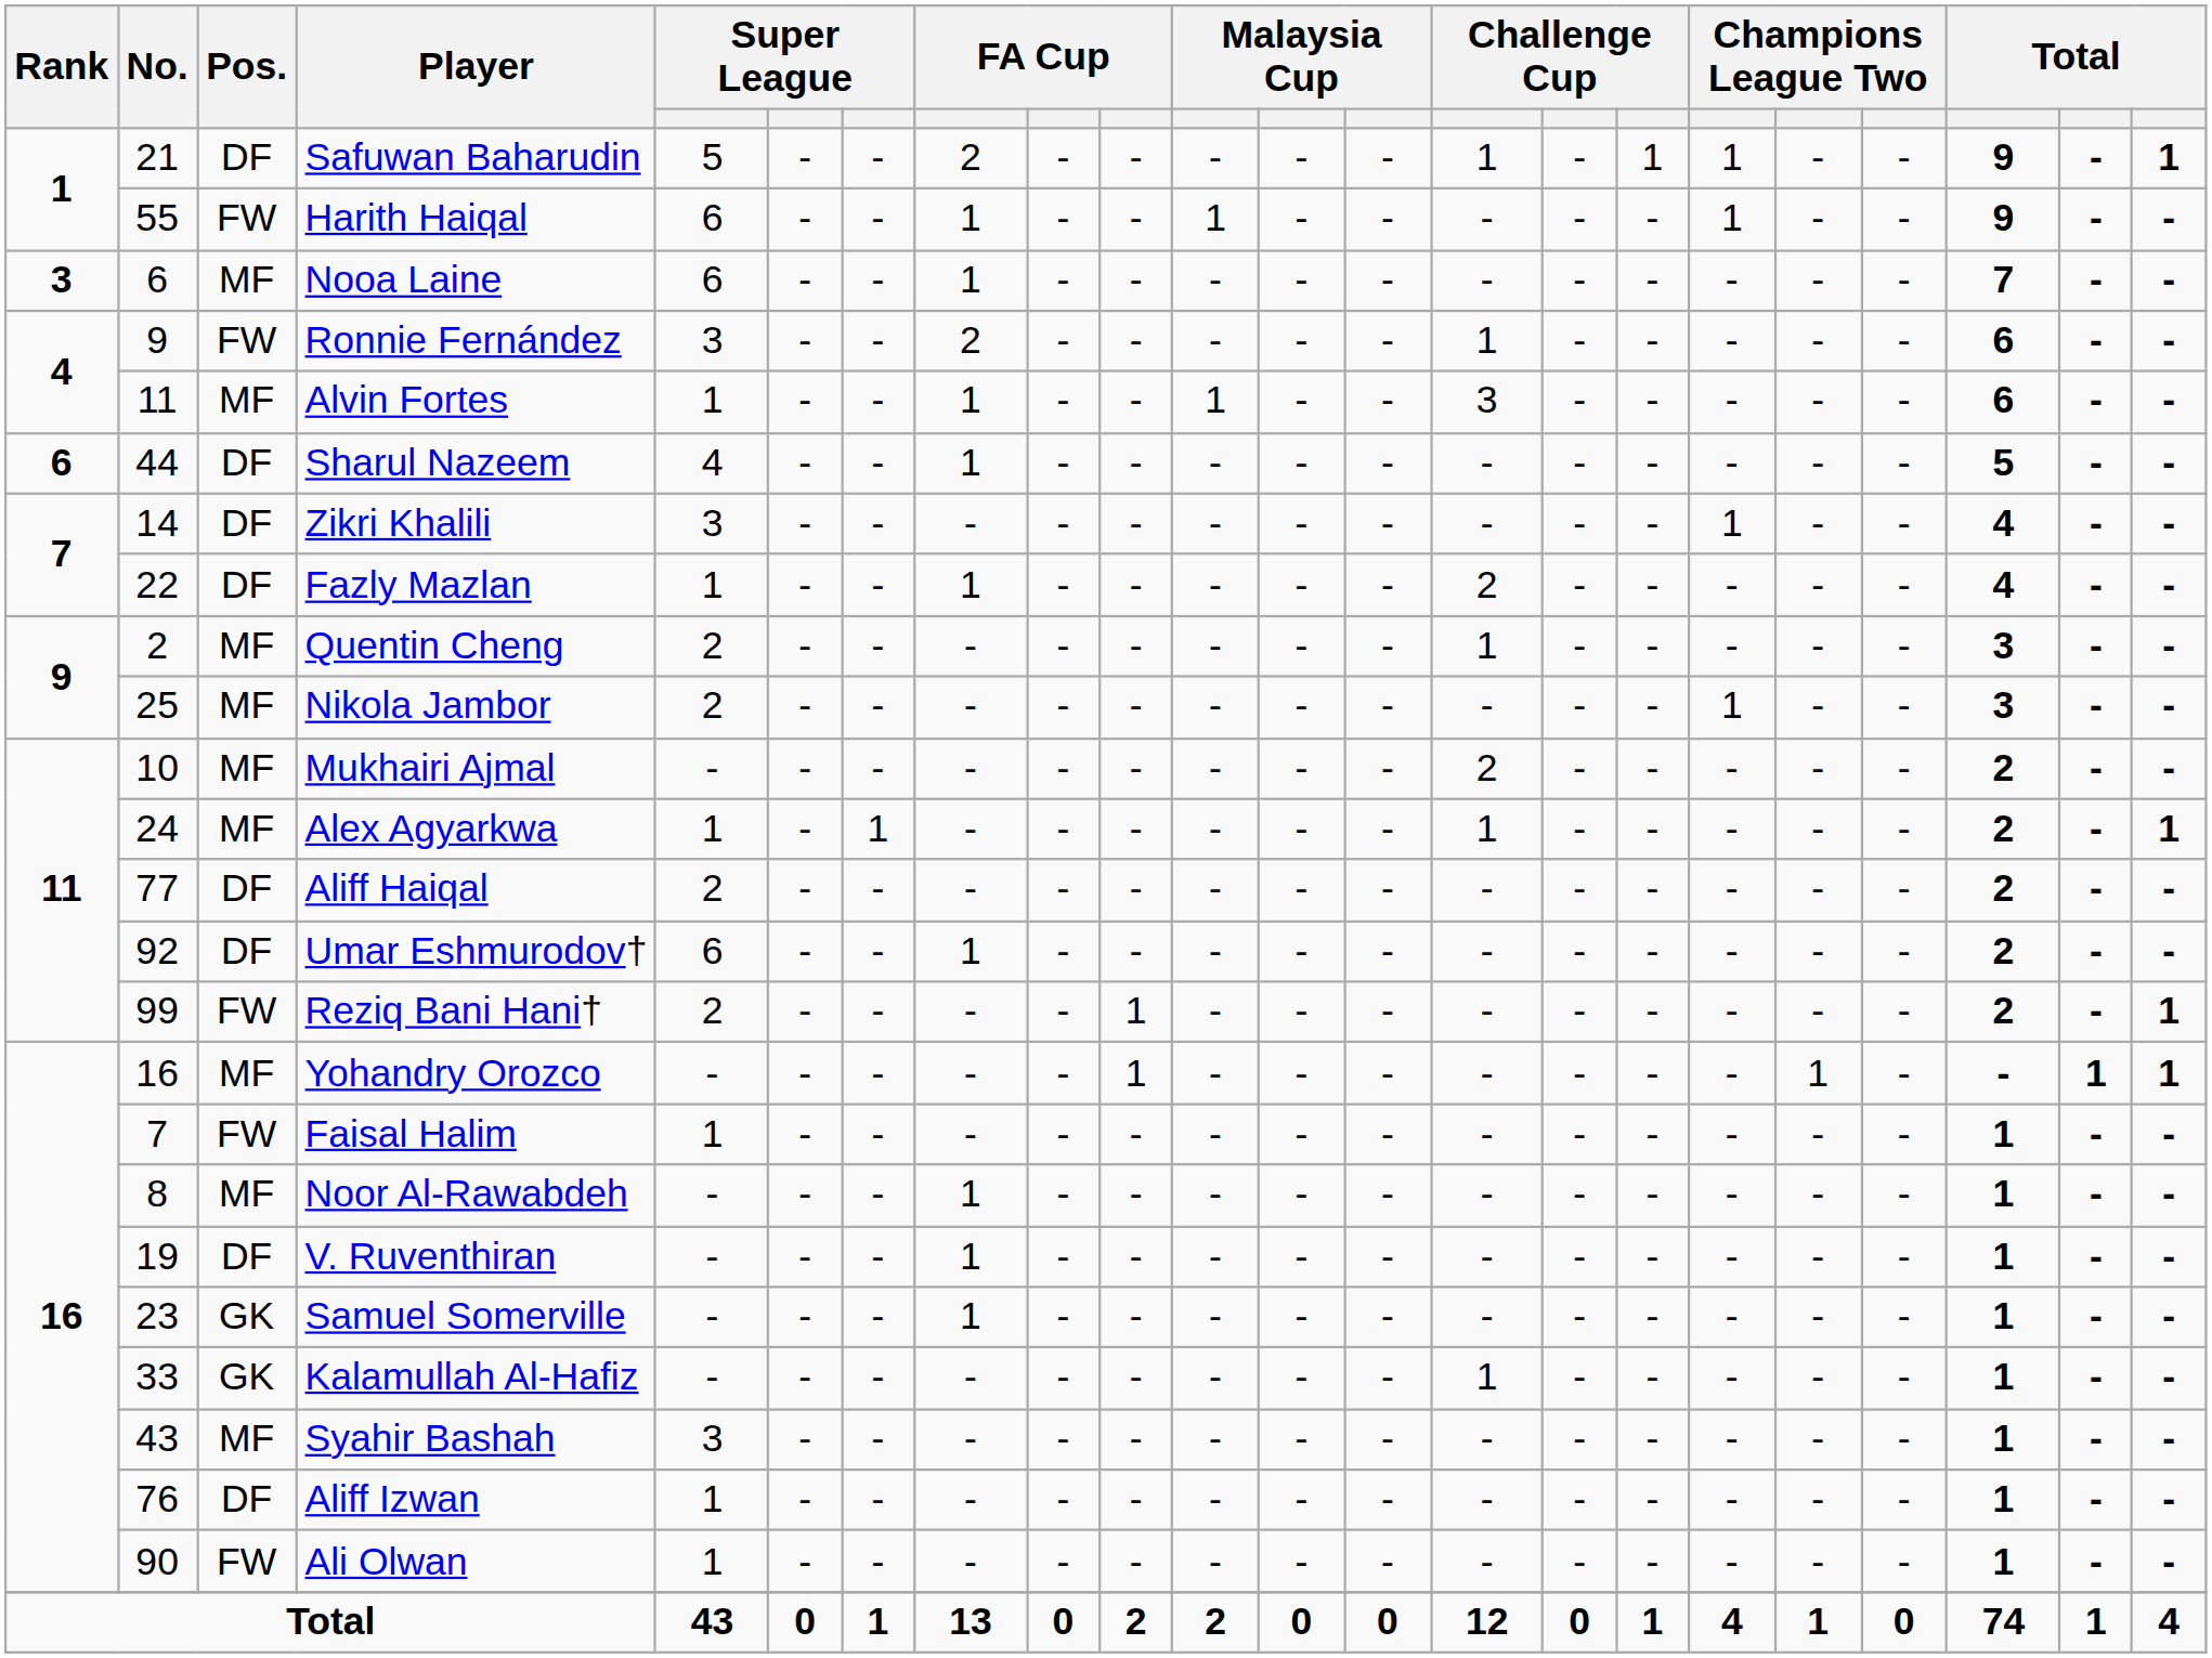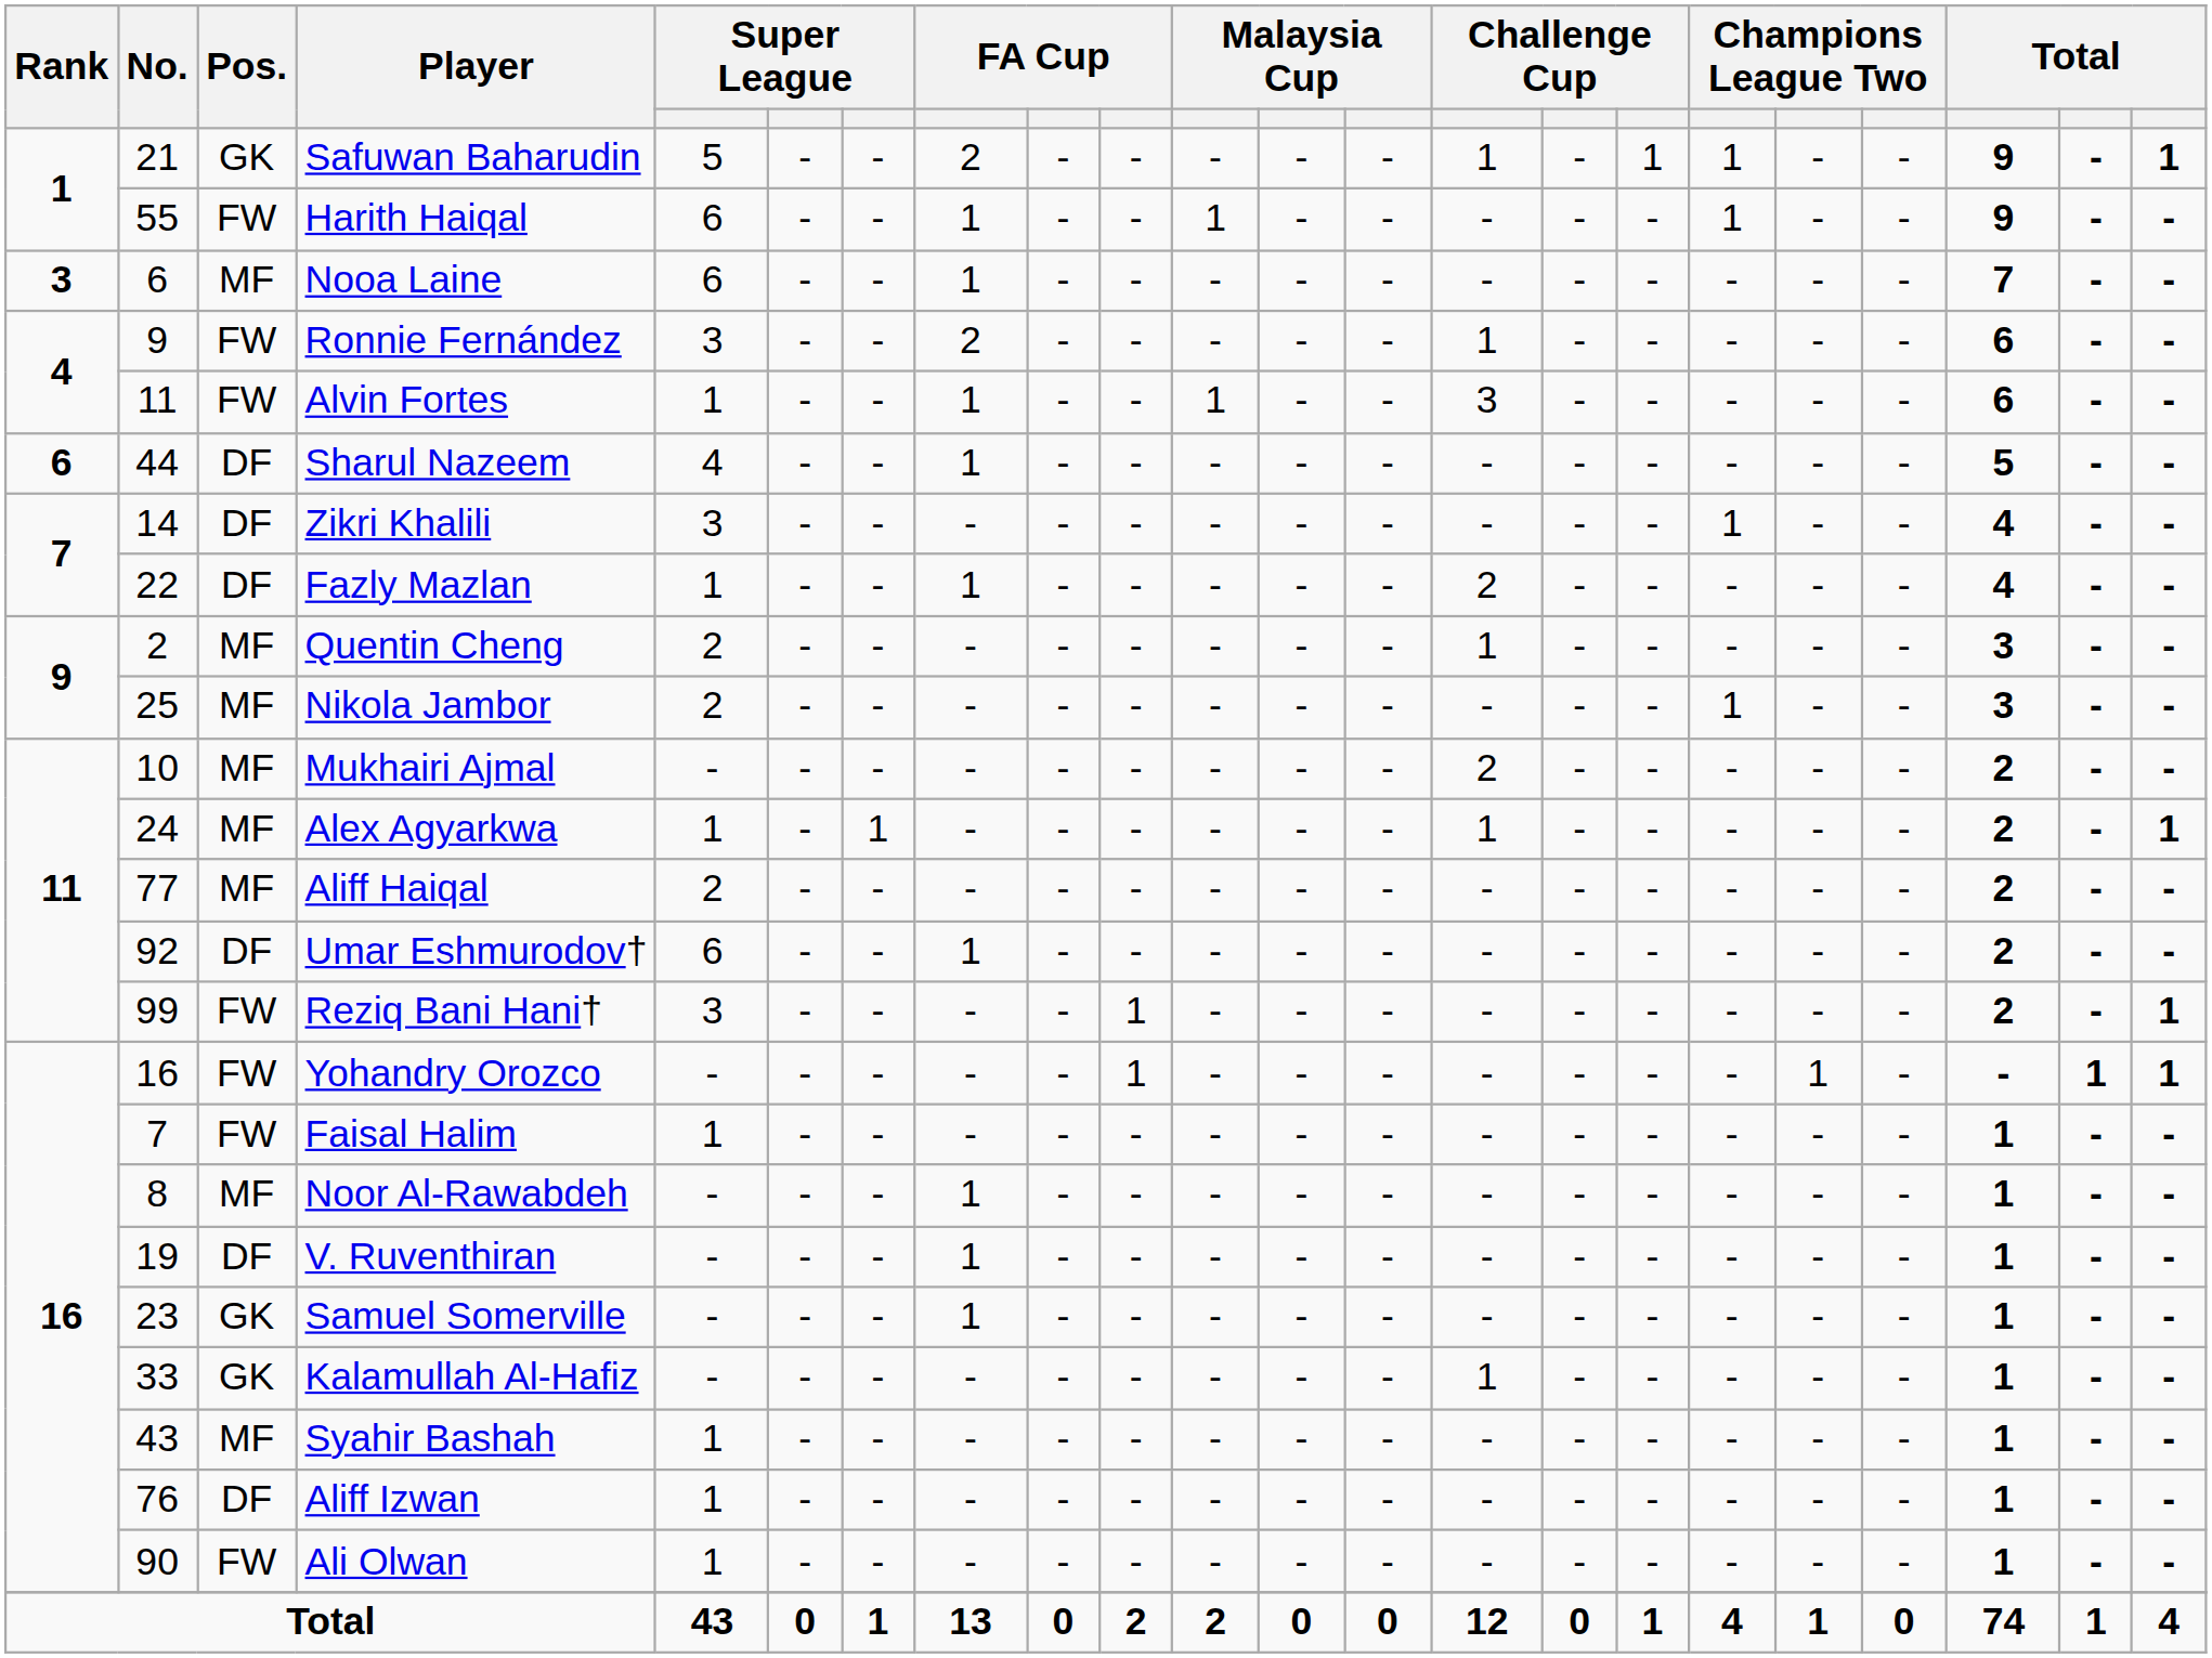 <table class="wikitable sortable" style="text-align:center">
 <tr>
 <th rowspan="2">Rank</th>
 <th rowspan="2">No.</th>
 <th rowspan="2">Pos.</th>
 <th rowspan="2">Player</th>
 <th colspan="3" style="width:100px;">Super League</th>
 <th colspan="3" style="width:100px;">FA Cup</th>
 <th colspan="3" style="width:100px;">Malaysia Cup</th>
 <th colspan="3" style="width:100px;">Challenge Cup</th>
 <th colspan="3" style="width:100px;">Champions League Two</th>
 <th colspan="3" style="width:100px;">Total</th>
 </tr>
 <tr>
 <th></th>
 <th></th>
 <th></th>
 <th></th>
 <th></th>
 <th></th>
 <th></th>
 <th></th>
 <th></th>
 <th></th>
 <th></th>
 <th></th>
 <th></th>
 <th></th>
 <th></th>
 <th></th>
 <th></th>
 <th></th>
 </tr>
 <tr>
 <td rowspan="2"><strong>1</strong></td>
 <td>21</td>
-<td>DF</td>
+<td>GK</td>
 <td align="left"> <a href='#'>Safuwan Baharudin</a></td>
 <td>5</td>
 <td>-</td>
 <td>-</td>
 <td>2</td>
 <td>-</td>
 <td>-</td>
 <td>-</td>
 <td>-</td>
 <td>-</td>
 <td>1</td>
 <td>-</td>
 <td>1</td>
 <td>1</td>
 <td>-</td>
 <td>-</td>
 <td><strong>9</strong></td>
 <td><strong>-</strong></td>
 <td><strong>1</strong></td>
 </tr>
 <tr>
 <td>55</td>
 <td>FW</td>
 <td align="left"> <a href='#'>Harith Haiqal</a></td>
 <td>6</td>
 <td>-</td>
 <td>-</td>
 <td>1</td>
 <td>-</td>
 <td>-</td>
 <td>1</td>
 <td>-</td>
 <td>-</td>
 <td>-</td>
 <td>-</td>
 <td>-</td>
 <td>1</td>
 <td>-</td>
 <td>-</td>
 <td><strong>9</strong></td>
 <td><strong>-</strong></td>
 <td><strong>-</strong></td>
 </tr>
 <tr>
 <td><strong>3</strong></td>
 <td>6</td>
 <td>MF</td>
 <td align="left"> <a href='#'>Nooa Laine</a></td>
 <td>6</td>
 <td>-</td>
 <td>-</td>
 <td>1</td>
 <td>-</td>
 <td>-</td>
 <td>-</td>
 <td>-</td>
 <td>-</td>
 <td>-</td>
 <td>-</td>
 <td>-</td>
 <td>-</td>
 <td>-</td>
 <td>-</td>
 <td><strong>7</strong></td>
 <td><strong>-</strong></td>
 <td><strong>-</strong></td>
 </tr>
 <tr>
 <td rowspan="2"><strong>4</strong></td>
 <td>9</td>
 <td>FW</td>
 <td align="left"> <a href='#'>Ronnie Fernández</a></td>
 <td>3</td>
 <td>-</td>
 <td>-</td>
 <td>2</td>
 <td>-</td>
 <td>-</td>
 <td>-</td>
 <td>-</td>
 <td>-</td>
 <td>1</td>
 <td>-</td>
 <td>-</td>
 <td>-</td>
 <td>-</td>
 <td>-</td>
 <td><strong>6</strong></td>
 <td><strong>-</strong></td>
 <td><strong>-</strong></td>
 </tr>
 <tr>
 <td>11</td>
-<td>MF</td>
+<td>FW</td>
 <td align="left"> <a href='#'>Alvin Fortes</a></td>
 <td>1</td>
 <td>-</td>
 <td>-</td>
 <td>1</td>
 <td>-</td>
 <td>-</td>
 <td>1</td>
 <td>-</td>
 <td>-</td>
 <td>3</td>
 <td>-</td>
 <td>-</td>
 <td>-</td>
 <td>-</td>
 <td>-</td>
 <td><strong>6</strong></td>
 <td><strong>-</strong></td>
 <td><strong>-</strong></td>
 </tr>
 <tr>
 <td><strong>6</strong></td>
 <td>44</td>
 <td>DF</td>
 <td align="left"> <a href='#'>Sharul Nazeem</a></td>
 <td>4</td>
 <td>-</td>
 <td>-</td>
 <td>1</td>
 <td>-</td>
 <td>-</td>
 <td>-</td>
 <td>-</td>
 <td>-</td>
 <td>-</td>
 <td>-</td>
 <td>-</td>
 <td>-</td>
 <td>-</td>
 <td>-</td>
 <td><strong>5</strong></td>
 <td><strong>-</strong></td>
 <td><strong>-</strong></td>
 </tr>
 <tr>
 <td rowspan="2"><strong>7</strong></td>
 <td>14</td>
 <td>DF</td>
 <td align="left"> <a href='#'>Zikri Khalili</a></td>
 <td>3</td>
 <td>-</td>
 <td>-</td>
 <td>-</td>
 <td>-</td>
 <td>-</td>
 <td>-</td>
 <td>-</td>
 <td>-</td>
 <td>-</td>
 <td>-</td>
 <td>-</td>
 <td>1</td>
 <td>-</td>
 <td>-</td>
 <td><strong>4</strong></td>
 <td><strong>-</strong></td>
 <td><strong>-</strong></td>
 </tr>
 <tr>
 <td>22</td>
 <td>DF</td>
 <td align="left"> <a href='#'>Fazly Mazlan</a></td>
 <td>1</td>
 <td>-</td>
 <td>-</td>
 <td>1</td>
 <td>-</td>
 <td>-</td>
 <td>-</td>
 <td>-</td>
 <td>-</td>
 <td>2</td>
 <td>-</td>
 <td>-</td>
 <td>-</td>
 <td>-</td>
 <td>-</td>
 <td><strong>4</strong></td>
 <td><strong>-</strong></td>
 <td><strong>-</strong></td>
 </tr>
 <tr>
 <td rowspan="2"><strong>9</strong></td>
 <td>2</td>
 <td>MF</td>
 <td align="left"> <a href='#'>Quentin Cheng</a></td>
 <td>2</td>
 <td>-</td>
 <td>-</td>
 <td>-</td>
 <td>-</td>
 <td>-</td>
 <td>-</td>
 <td>-</td>
 <td>-</td>
 <td>1</td>
 <td>-</td>
 <td>-</td>
 <td>-</td>
 <td>-</td>
 <td>-</td>
 <td><strong>3</strong></td>
 <td><strong>-</strong></td>
 <td><strong>-</strong></td>
 </tr>
 <tr>
 <td>25</td>
 <td>MF</td>
 <td align="left"> <a href='#'>Nikola Jambor</a></td>
 <td>2</td>
 <td>-</td>
 <td>-</td>
 <td>-</td>
 <td>-</td>
 <td>-</td>
 <td>-</td>
 <td>-</td>
 <td>-</td>
 <td>-</td>
 <td>-</td>
 <td>-</td>
 <td>1</td>
 <td>-</td>
 <td>-</td>
 <td><strong>3</strong></td>
 <td><strong>-</strong></td>
 <td><strong>-</strong></td>
 </tr>
 <tr>
 <td rowspan="5"><strong>11</strong></td>
 <td>10</td>
 <td>MF</td>
 <td align="left"> <a href='#'>Mukhairi Ajmal</a></td>
 <td>-</td>
 <td>-</td>
 <td>-</td>
 <td>-</td>
 <td>-</td>
 <td>-</td>
 <td>-</td>
 <td>-</td>
 <td>-</td>
 <td>2</td>
 <td>-</td>
 <td>-</td>
 <td>-</td>
 <td>-</td>
 <td>-</td>
 <td><strong>2</strong></td>
 <td><strong>-</strong></td>
 <td><strong>-</strong></td>
 </tr>
 <tr>
 <td>24</td>
 <td>MF</td>
 <td align="left"> <a href='#'>Alex Agyarkwa</a></td>
 <td>1</td>
 <td>-</td>
 <td>1</td>
 <td>-</td>
 <td>-</td>
 <td>-</td>
 <td>-</td>
 <td>-</td>
 <td>-</td>
 <td>1</td>
 <td>-</td>
 <td>-</td>
 <td>-</td>
 <td>-</td>
 <td>-</td>
 <td><strong>2</strong></td>
 <td><strong>-</strong></td>
 <td><strong>1</strong></td>
 </tr>
 <tr>
 <td>77</td>
-<td>DF</td>
+<td>MF</td>
 <td align="left"> <a href='#'>Aliff Haiqal</a></td>
 <td>2</td>
 <td>-</td>
 <td>-</td>
 <td>-</td>
 <td>-</td>
 <td>-</td>
 <td>-</td>
 <td>-</td>
 <td>-</td>
 <td>-</td>
 <td>-</td>
 <td>-</td>
 <td>-</td>
 <td>-</td>
 <td>-</td>
 <td><strong>2</strong></td>
 <td><strong>-</strong></td>
 <td><strong>-</strong></td>
 </tr>
 <tr>
 <td>92</td>
 <td>DF</td>
 <td align="left"> <a href='#'>Umar Eshmurodov</a>†</td>
 <td>6</td>
 <td>-</td>
 <td>-</td>
 <td>1</td>
 <td>-</td>
 <td>-</td>
 <td>-</td>
 <td>-</td>
 <td>-</td>
 <td>-</td>
 <td>-</td>
 <td>-</td>
 <td>-</td>
 <td>-</td>
 <td>-</td>
 <td><strong>2</strong></td>
 <td><strong>-</strong></td>
 <td><strong>-</strong></td>
 </tr>
 <tr>
 <td>99</td>
 <td>FW</td>
 <td align="left"> <a href='#'>Reziq Bani Hani</a>†</td>
-<td>2</td>
+<td>3</td>
 <td>-</td>
 <td>-</td>
 <td>-</td>
 <td>-</td>
 <td>1</td>
 <td>-</td>
 <td>-</td>
 <td>-</td>
 <td>-</td>
 <td>-</td>
 <td>-</td>
 <td>-</td>
 <td>-</td>
 <td>-</td>
 <td><strong>2</strong></td>
 <td><strong>-</strong></td>
 <td><strong>1</strong></td>
 </tr>
 <tr>
 <td rowspan="9"><strong>16</strong></td>
 <td>16</td>
-<td>MF</td>
+<td>FW</td>
 <td align="left"> <a href='#'>Yohandry Orozco</a></td>
 <td>-</td>
 <td>-</td>
 <td>-</td>
 <td>-</td>
 <td>-</td>
 <td>1</td>
 <td>-</td>
 <td>-</td>
 <td>-</td>
 <td>-</td>
 <td>-</td>
 <td>-</td>
 <td>-</td>
 <td>1</td>
 <td>-</td>
 <td><strong>-</strong></td>
 <td><strong>1</strong></td>
 <td><strong>1</strong></td>
 </tr>
 <tr>
 <td>7</td>
 <td>FW</td>
 <td align="left"> <a href='#'>Faisal Halim</a></td>
 <td>1</td>
 <td>-</td>
 <td>-</td>
 <td>-</td>
 <td>-</td>
 <td>-</td>
 <td>-</td>
 <td>-</td>
 <td>-</td>
 <td>-</td>
 <td>-</td>
 <td>-</td>
 <td>-</td>
 <td>-</td>
 <td>-</td>
 <td><strong>1</strong></td>
 <td><strong>-</strong></td>
 <td><strong>-</strong></td>
 </tr>
 <tr>
 <td>8</td>
 <td>MF</td>
 <td align="left"> <a href='#'>Noor Al-Rawabdeh</a></td>
 <td>-</td>
 <td>-</td>
 <td>-</td>
 <td>1</td>
 <td>-</td>
 <td>-</td>
 <td>-</td>
 <td>-</td>
 <td>-</td>
 <td>-</td>
 <td>-</td>
 <td>-</td>
 <td>-</td>
 <td>-</td>
 <td>-</td>
 <td><strong>1</strong></td>
 <td><strong>-</strong></td>
 <td><strong>-</strong></td>
 </tr>
 <tr>
 <td>19</td>
 <td>DF</td>
 <td align="left"> <a href='#'>V. Ruventhiran</a></td>
 <td>-</td>
 <td>-</td>
 <td>-</td>
 <td>1</td>
 <td>-</td>
 <td>-</td>
 <td>-</td>
 <td>-</td>
 <td>-</td>
 <td>-</td>
 <td>-</td>
 <td>-</td>
 <td>-</td>
 <td>-</td>
 <td>-</td>
 <td><strong>1</strong></td>
 <td><strong>-</strong></td>
 <td><strong>-</strong></td>
 </tr>
 <tr>
 <td>23</td>
 <td>GK</td>
 <td align="left"> <a href='#'>Samuel Somerville</a></td>
 <td>-</td>
 <td>-</td>
 <td>-</td>
 <td>1</td>
 <td>-</td>
 <td>-</td>
 <td>-</td>
 <td>-</td>
 <td>-</td>
 <td>-</td>
 <td>-</td>
 <td>-</td>
 <td>-</td>
 <td>-</td>
 <td>-</td>
 <td><strong>1</strong></td>
 <td><strong>-</strong></td>
 <td><strong>-</strong></td>
 </tr>
 <tr>
 <td>33</td>
 <td>GK</td>
 <td align="left"> <a href='#'>Kalamullah Al-Hafiz</a></td>
 <td>-</td>
 <td>-</td>
 <td>-</td>
 <td>-</td>
 <td>-</td>
 <td>-</td>
 <td>-</td>
 <td>-</td>
 <td>-</td>
 <td>1</td>
 <td>-</td>
 <td>-</td>
 <td>-</td>
 <td>-</td>
 <td>-</td>
 <td><strong>1</strong></td>
 <td><strong>-</strong></td>
 <td><strong>-</strong></td>
 </tr>
 <tr>
 <td>43</td>
 <td>MF</td>
 <td align="left"> <a href='#'>Syahir Bashah</a></td>
-<td>3</td>
+<td>1</td>
 <td>-</td>
 <td>-</td>
 <td>-</td>
 <td>-</td>
 <td>-</td>
 <td>-</td>
 <td>-</td>
 <td>-</td>
 <td>-</td>
 <td>-</td>
 <td>-</td>
 <td>-</td>
 <td>-</td>
 <td>-</td>
 <td><strong>1</strong></td>
 <td><strong>-</strong></td>
 <td><strong>-</strong></td>
 </tr>
 <tr>
 <td>76</td>
 <td>DF</td>
 <td align="left"> <a href='#'>Aliff Izwan</a></td>
 <td>1</td>
 <td>-</td>
 <td>-</td>
 <td>-</td>
 <td>-</td>
 <td>-</td>
 <td>-</td>
 <td>-</td>
 <td>-</td>
 <td>-</td>
 <td>-</td>
 <td>-</td>
 <td>-</td>
 <td>-</td>
 <td>-</td>
 <td><strong>1</strong></td>
 <td><strong>-</strong></td>
 <td><strong>-</strong></td>
 </tr>
 <tr>
 <td>90</td>
 <td>FW</td>
 <td align="left"> <a href='#'>Ali Olwan</a></td>
 <td>1</td>
 <td>-</td>
 <td>-</td>
 <td>-</td>
 <td>-</td>
 <td>-</td>
 <td>-</td>
 <td>-</td>
 <td>-</td>
 <td>-</td>
 <td>-</td>
 <td>-</td>
 <td>-</td>
 <td>-</td>
 <td>-</td>
 <td><strong>1</strong></td>
 <td><strong>-</strong></td>
 <td><strong>-</strong></td>
 </tr>
 <tr>
 </tr>
 <tr class="sortbottom">
 <td colspan="4"><strong>Total</strong></td>
 <td><strong>43</strong></td>
 <td><strong>0</strong></td>
 <td><strong>1</strong></td>
 <td><strong>13</strong></td>
 <td><strong>0</strong></td>
 <td><strong>2</strong></td>
 <td><strong>2</strong></td>
 <td><strong>0</strong></td>
 <td><strong>0</strong></td>
 <td><strong>12</strong></td>
 <td><strong>0</strong></td>
 <td><strong>1</strong></td>
 <td><strong>4</strong></td>
 <td><strong>1</strong></td>
 <td><strong>0</strong></td>
 <td><strong>74</strong></td>
 <td><strong>1</strong></td>
 <td><strong>4</strong></td>
 </tr>
 </table>
